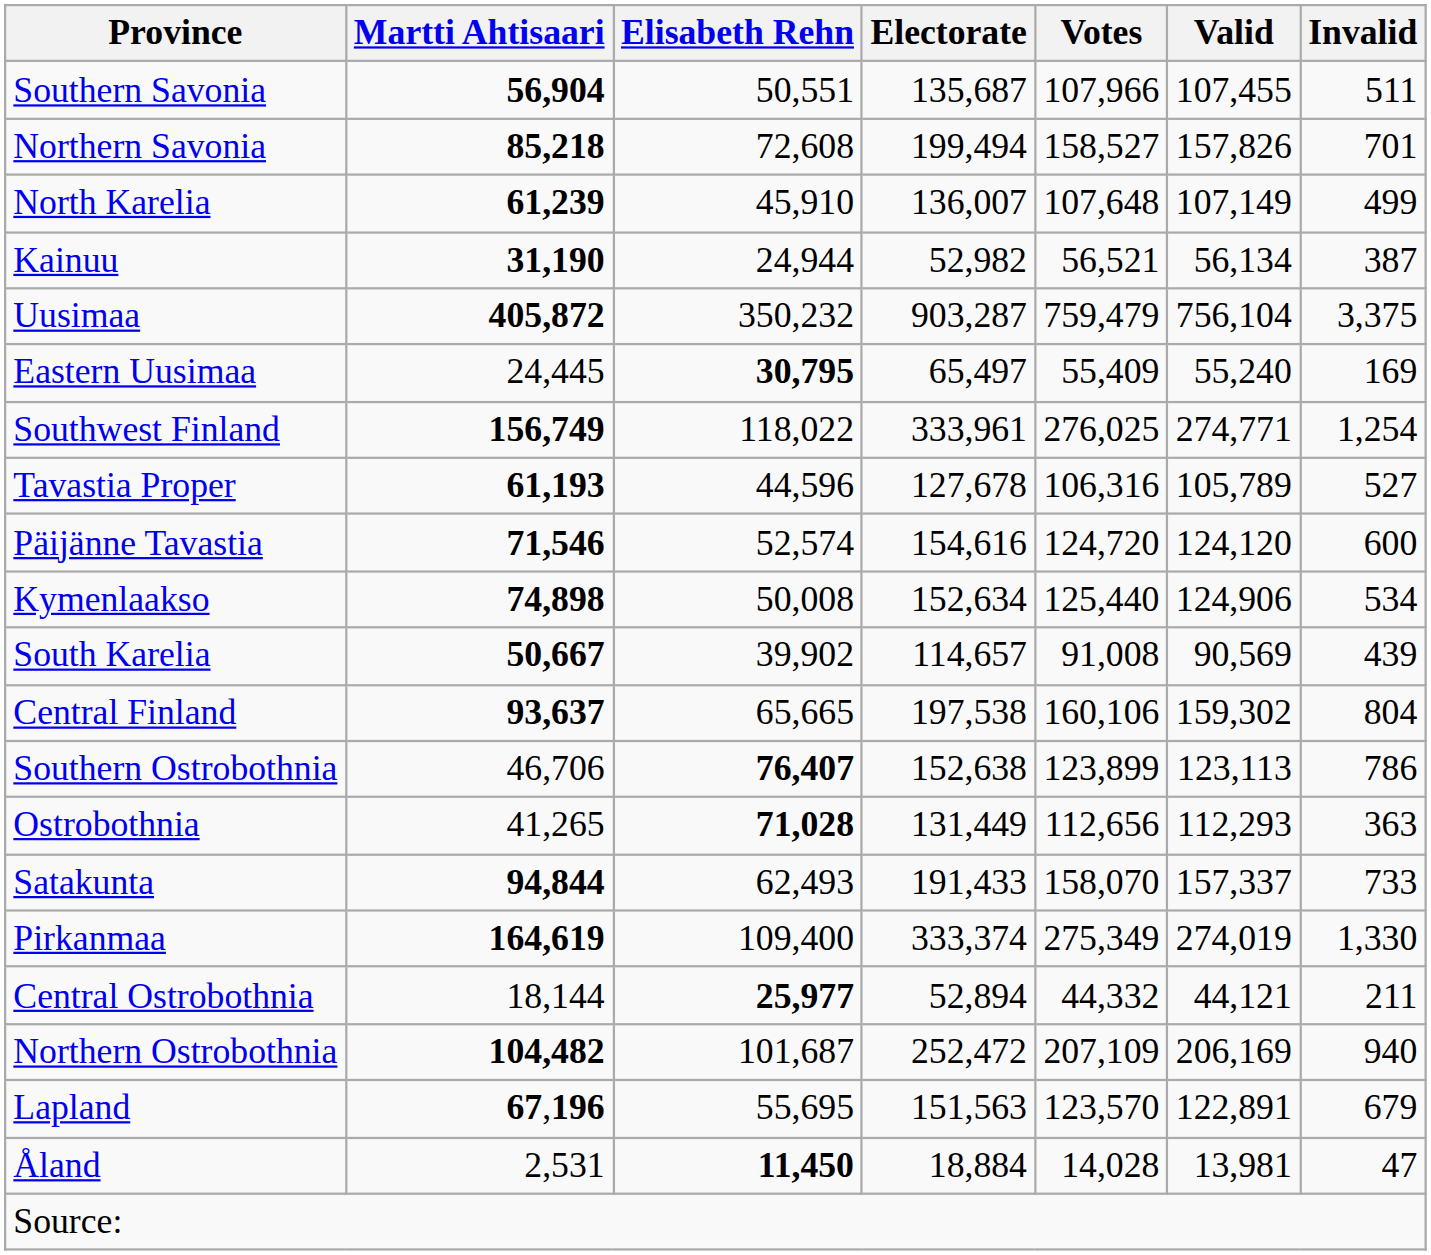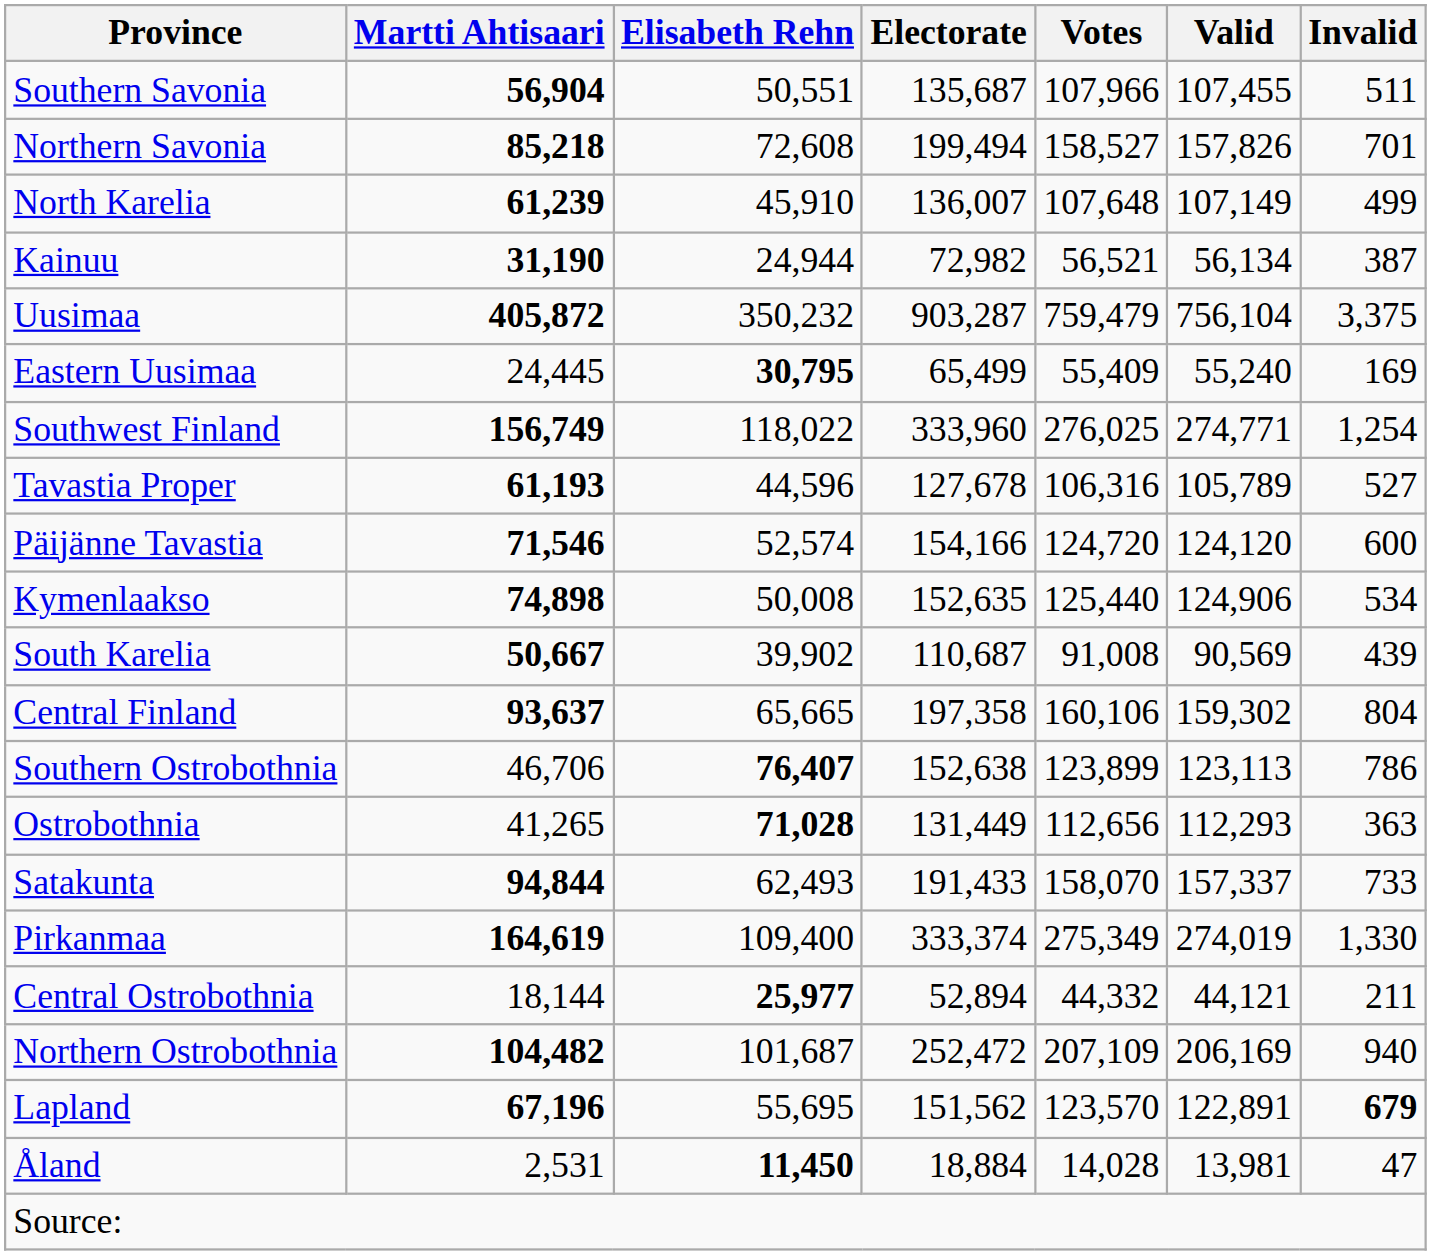 <table class="wikitable sortable" style=text-align:right>
 <tr>
 <th>Province</th>
 <th><a href='#'>Martti Ahtisaari</a></th>
 <th align=left><a href='#'>Elisabeth Rehn</a></th>
 <th>Electorate</th>
 <th>Votes</th>
 <th>Valid</th>
 <th>Invalid</th>
 </tr>
 <tr>
 <td align=left><a href='#'>Southern Savonia</a></td>
 <td><strong>56,904</strong></td>
 <td>50,551</td>
 <td>135,687</td>
 <td>107,966</td>
 <td>107,455</td>
 <td>511</td>
 </tr>
 <tr>
 <td align=left><a href='#'>Northern Savonia</a></td>
 <td><strong>85,218</strong></td>
 <td>72,608</td>
 <td>199,494</td>
 <td>158,527</td>
 <td>157,826</td>
 <td>701</td>
 </tr>
 <tr>
 <td align=left><a href='#'>North Karelia</a></td>
 <td><strong>61,239</strong></td>
 <td>45,910</td>
 <td>136,007</td>
 <td>107,648</td>
 <td>107,149</td>
 <td>499</td>
 </tr>
 <tr>
 <td align=left><a href='#'>Kainuu</a></td>
 <td><strong>31,190</strong></td>
 <td>24,944</td>
-<td>52,982</td>
+<td>72,982</td>
 <td>56,521</td>
 <td>56,134</td>
 <td>387</td>
 </tr>
 <tr>
 <td align=left><a href='#'>Uusimaa</a></td>
 <td><strong>405,872</strong></td>
 <td>350,232</td>
 <td>903,287</td>
 <td>759,479</td>
 <td>756,104</td>
 <td>3,375</td>
 </tr>
 <tr>
 <td align=left><a href='#'>Eastern Uusimaa</a></td>
 <td>24,445</td>
 <td><strong>30,795</strong></td>
-<td>65,497</td>
+<td>65,499</td>
 <td>55,409</td>
 <td>55,240</td>
 <td>169</td>
 </tr>
 <tr>
 <td align=left><a href='#'>Southwest Finland</a></td>
 <td><strong>156,749</strong></td>
 <td>118,022</td>
-<td>333,961</td>
+<td>333,960</td>
 <td>276,025</td>
 <td>274,771</td>
 <td>1,254</td>
 </tr>
 <tr>
 <td align=left><a href='#'>Tavastia Proper</a></td>
 <td><strong>61,193</strong></td>
 <td>44,596</td>
 <td>127,678</td>
 <td>106,316</td>
 <td>105,789</td>
 <td>527</td>
 </tr>
 <tr>
 <td align=left><a href='#'>Päijänne Tavastia</a></td>
 <td><strong>71,546</strong></td>
 <td>52,574</td>
-<td>154,616</td>
+<td>154,166</td>
 <td>124,720</td>
 <td>124,120</td>
 <td>600</td>
 </tr>
 <tr>
 <td align=left><a href='#'>Kymenlaakso</a></td>
 <td><strong>74,898</strong></td>
 <td>50,008</td>
-<td>152,634</td>
+<td>152,635</td>
 <td>125,440</td>
 <td>124,906</td>
 <td>534</td>
 </tr>
 <tr>
 <td align=left><a href='#'>South Karelia</a></td>
 <td><strong>50,667</strong></td>
 <td>39,902</td>
-<td>114,657</td>
+<td>110,687</td>
 <td>91,008</td>
 <td>90,569</td>
 <td>439</td>
 </tr>
 <tr>
 <td align=left><a href='#'>Central Finland</a></td>
 <td><strong>93,637</strong></td>
 <td>65,665</td>
-<td>197,538</td>
+<td>197,358</td>
 <td>160,106</td>
 <td>159,302</td>
 <td>804</td>
 </tr>
 <tr>
 <td align=left><a href='#'>Southern Ostrobothnia</a></td>
 <td>46,706</td>
 <td><strong>76,407</strong></td>
 <td>152,638</td>
 <td>123,899</td>
 <td>123,113</td>
 <td>786</td>
 </tr>
 <tr>
 <td align=left><a href='#'>Ostrobothnia</a></td>
 <td>41,265</td>
 <td><strong>71,028</strong></td>
 <td>131,449</td>
 <td>112,656</td>
 <td>112,293</td>
 <td>363</td>
 </tr>
 <tr>
 <td align=left><a href='#'>Satakunta</a></td>
 <td><strong>94,844</strong></td>
 <td>62,493</td>
 <td>191,433</td>
 <td>158,070</td>
 <td>157,337</td>
 <td>733</td>
 </tr>
 <tr>
 <td align=left><a href='#'>Pirkanmaa</a></td>
 <td><strong>164,619</strong></td>
 <td>109,400</td>
 <td>333,374</td>
 <td>275,349</td>
 <td>274,019</td>
 <td>1,330</td>
 </tr>
 <tr>
 <td align=left><a href='#'>Central Ostrobothnia</a></td>
 <td>18,144</td>
 <td><strong>25,977</strong></td>
 <td>52,894</td>
 <td>44,332</td>
 <td>44,121</td>
 <td>211</td>
 </tr>
 <tr>
 <td align=left><a href='#'>Northern Ostrobothnia</a></td>
 <td><strong>104,482</strong></td>
 <td>101,687</td>
 <td>252,472</td>
 <td>207,109</td>
 <td>206,169</td>
 <td>940</td>
 </tr>
 <tr>
 <td align=left><a href='#'>Lapland</a></td>
 <td><strong>67</strong>,<strong>196</strong></td>
 <td>55,695</td>
-<td>151,563</td>
+<td>151,562</td>
 <td>123,570</td>
 <td>122,891</td>
-<td>679</td>
+<td><strong>679</strong></td>
 </tr>
 <tr>
 <td align=left><a href='#'>Åland</a></td>
 <td>2,531</td>
 <td><strong>11,450</strong></td>
 <td>18,884</td>
 <td>14,028</td>
 <td>13,981</td>
 <td>47</td>
 </tr>
 <tr class=sortbottom>
 <td align=left colspan=9>Source:  </td>
 </tr>
 </table>
